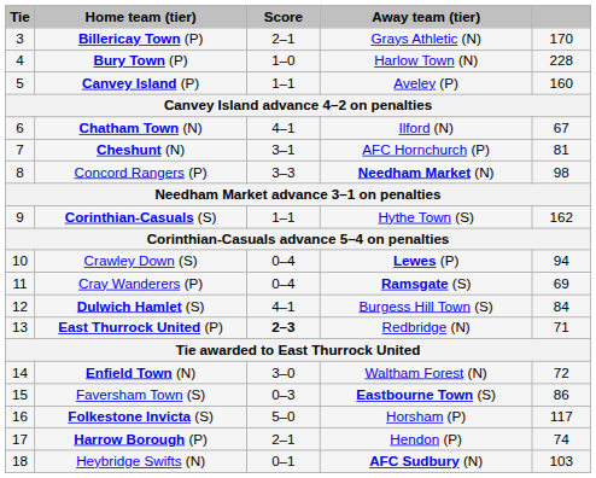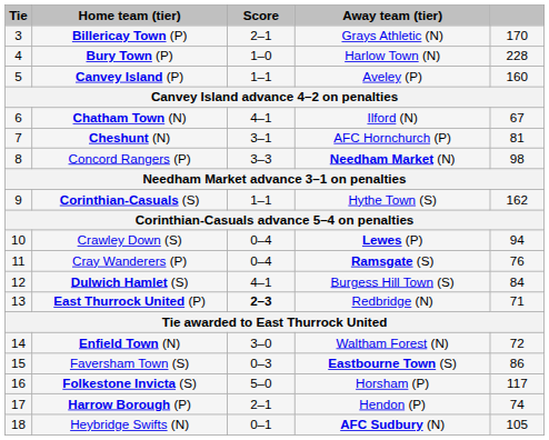 <table class="wikitable" style="width: 600px; background:WhiteSmoke; text-align:center; font-size:90%">
 <tr>
 <td scope="col" style="width:  5.00%; background:silver;"><strong>Tie</strong></td>
 <td scope="col" style="width: 36.25%; background:silver;"><strong>Home team (tier)</strong></td>
 <td scope="col" style="width: 12.50%; background:silver;"><strong>Score</strong></td>
 <td scope="col" style="width: 36.25%; background:silver;"><strong>Away team (tier)</strong></td>
 <td scope="col" style="width: 10.00%; background:silver;"><strong></strong></td>
 </tr>
 <tr>
 <td>3</td>
 <td><strong><a href='#'>Billericay Town</a></strong> (P)</td>
 <td>2–1</td>
 <td><a href='#'>Grays Athletic</a> (N)</td>
 <td>170</td>
 </tr>
 <tr>
 <td>4</td>
 <td><strong><a href='#'>Bury Town</a></strong> (P)</td>
 <td>1–0</td>
 <td><a href='#'>Harlow Town</a> (N)</td>
 <td>228</td>
 </tr>
 <tr>
 <td>5</td>
 <td><strong><a href='#'>Canvey Island</a></strong> (P)</td>
 <td>1–1</td>
 <td><a href='#'>Aveley</a> (P)</td>
 <td>160</td>
 </tr>
 <tr>
 <th colspan="5">Canvey Island advance 4–2 on penalties</th>
 </tr>
 <tr>
 <td>6</td>
 <td><strong><a href='#'>Chatham Town</a></strong> (N)</td>
 <td>4–1</td>
 <td><a href='#'>Ilford</a> (N)</td>
 <td>67</td>
 </tr>
 <tr>
 <td>7</td>
 <td><strong><a href='#'>Cheshunt</a></strong> (N)</td>
 <td>3–1</td>
 <td><a href='#'>AFC Hornchurch</a> (P)</td>
 <td>81</td>
 </tr>
 <tr>
 <td>8</td>
 <td><a href='#'>Concord Rangers</a> (P)</td>
 <td>3–3</td>
 <td><strong><a href='#'>Needham Market</a></strong> (N)</td>
 <td>98</td>
 </tr>
 <tr>
 <th colspan="5">Needham Market advance 3–1 on penalties</th>
 </tr>
 <tr>
 <td>9</td>
 <td><strong><a href='#'>Corinthian-Casuals</a></strong> (S)</td>
 <td>1–1</td>
 <td><a href='#'>Hythe Town</a> (S)</td>
 <td>162</td>
 </tr>
 <tr>
 <th colspan="5">Corinthian-Casuals advance 5–4 on penalties</th>
 </tr>
 <tr>
 <td>10</td>
 <td><a href='#'>Crawley Down</a> (S)</td>
 <td>0–4</td>
 <td><strong><a href='#'>Lewes</a></strong> (P)</td>
 <td>94</td>
 </tr>
 <tr>
 <td>11</td>
 <td><a href='#'>Cray Wanderers</a> (P)</td>
 <td>0–4</td>
 <td><strong><a href='#'>Ramsgate</a></strong> (S)</td>
-<td>69</td>
+<td>76</td>
 </tr>
 <tr>
 <td>12</td>
 <td><strong><a href='#'>Dulwich Hamlet</a></strong> (S)</td>
 <td>4–1</td>
 <td><a href='#'>Burgess Hill Town</a> (S)</td>
 <td>84</td>
 </tr>
 <tr>
 <td>13</td>
 <td><strong><a href='#'>East Thurrock United</a></strong> (P)</td>
 <td><strong>2–3</strong></td>
 <td><a href='#'>Redbridge</a> (N)</td>
 <td>71</td>
 </tr>
 <tr>
 <th colspan="5">Tie awarded to East Thurrock United</th>
 </tr>
 <tr>
 <td>14</td>
 <td><strong><a href='#'>Enfield Town</a></strong> (N)</td>
 <td>3–0</td>
 <td><a href='#'>Waltham Forest</a> (N)</td>
 <td>72</td>
 </tr>
 <tr>
 <td>15</td>
 <td><a href='#'>Faversham Town</a> (S)</td>
 <td>0–3</td>
 <td><strong><a href='#'>Eastbourne Town</a></strong> (S)</td>
 <td>86</td>
 </tr>
 <tr>
 <td>16</td>
 <td><strong><a href='#'>Folkestone Invicta</a></strong> (S)</td>
 <td>5–0</td>
 <td><a href='#'>Horsham</a> (P)</td>
 <td>117</td>
 </tr>
 <tr>
 <td>17</td>
 <td><strong><a href='#'>Harrow Borough</a></strong> (P)</td>
 <td>2–1</td>
 <td><a href='#'>Hendon</a> (P)</td>
 <td>74</td>
 </tr>
 <tr>
 <td>18</td>
 <td><a href='#'>Heybridge Swifts</a> (N)</td>
 <td>0–1</td>
 <td><strong><a href='#'>AFC Sudbury</a></strong> (N)</td>
-<td>103</td>
+<td>105</td>
 </tr>
 </table>
